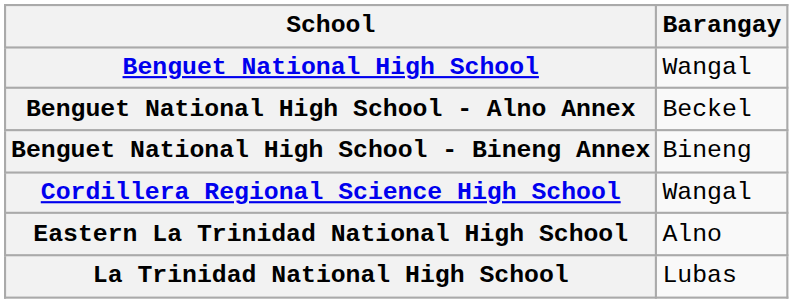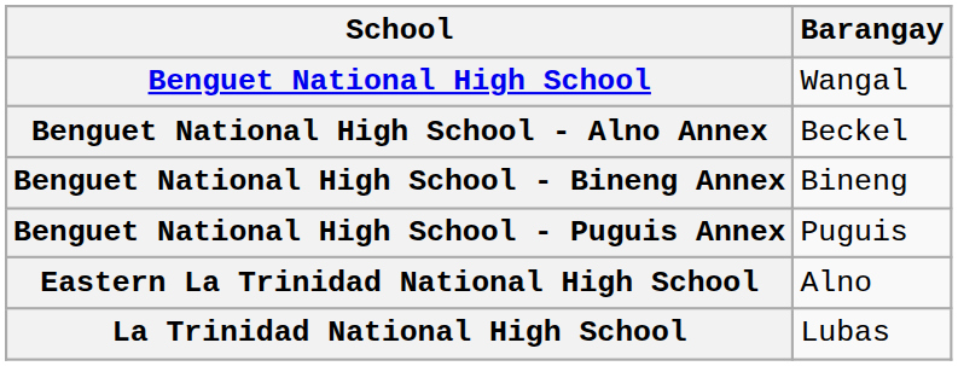 <table class="wikitable collapsible sortable collapsed plainrowheaders" style="font-size:90%;">
 <tr>
 <th scope="col">School</th>
 <th scope="col">Barangay</th>
 </tr>
 <tr>
 <th scope="row"><a href='#'>Benguet National High School</a></th>
 <td>Wangal</td>
 </tr>
 <tr>
 <th scope="row">Benguet National High School - Alno Annex</th>
 <td>Beckel</td>
 </tr>
 <tr>
 <th scope="row">Benguet National High School - Bineng Annex</th>
 <td>Bineng</td>
 </tr>
 <tr>
-<th scope="row"><a href='#'>Cordillera Regional Science High School</a></th>
-<td>Wangal</td>
+<th scope="row">Benguet National High School - Puguis Annex</th>
+<td>Puguis</td>
 </tr>
 <tr>
 <th scope="row">Eastern La Trinidad National High School</th>
 <td>Alno</td>
 </tr>
 <tr>
 <th scope="row">La Trinidad National High School</th>
 <td>Lubas</td>
 </tr>
 </table>
